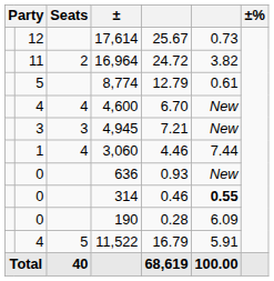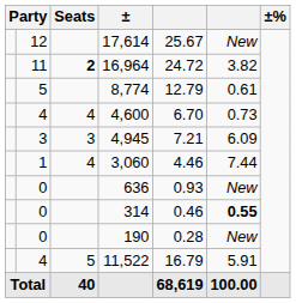 <table class=wikitable>
 <tr>
 <th colspan=2 align=center>Party</th>
 <th>Seats</th>
 <th>±</th>
 <th></th>
 <th></th>
 <th>±%</th>
 </tr>
 <tr>
 <td></td>
 <td align=right>12</td>
 <td align=right></td>
 <td align=right>17,614</td>
 <td align=right>25.67</td>
-<td align=right>0.73</td>
+<td align=right><em>New</em></td>
 </tr>
 <tr>
 <td></td>
 <td align=right>11</td>
-<td align=right> 2</td>
+<td align=right><strong> 2</strong></td>
 <td align=right>16,964</td>
 <td align=right>24.72</td>
 <td align=right>3.82</td>
 </tr>
 <tr>
 <td></td>
 <td align=right>5</td>
 <td align=right></td>
 <td align=right>8,774</td>
 <td align=right>12.79</td>
 <td align=right>0.61</td>
 </tr>
 <tr>
 <td></td>
 <td align=right>4</td>
 <td align=right> 4</td>
 <td align=right>4,600</td>
 <td align=right>6.70</td>
-<td align=right><em>New</em></td>
+<td align=right>0.73</td>
 </tr>
 <tr>
 <td></td>
 <td align=right>3</td>
 <td align=right> 3</td>
 <td align=right>4,945</td>
 <td align=right>7.21</td>
-<td align=right><em>New</em></td>
+<td align=right>6.09</td>
 </tr>
 <tr>
 <td></td>
 <td align=right>1</td>
 <td align=right> 4</td>
 <td align=right>3,060</td>
 <td align=right>4.46</td>
 <td align=right>7.44</td>
 </tr>
 <tr>
 <td></td>
 <td align=right>0</td>
 <td align=right></td>
 <td align=right>636</td>
 <td align=right>0.93</td>
 <td align=right><em>New</em></td>
 </tr>
 <tr>
 <td></td>
 <td align=right>0</td>
 <td align=right></td>
 <td align=right>314</td>
 <td align=right>0.46</td>
 <td align=right><strong>0.55</strong></td>
 </tr>
 <tr>
 <td></td>
 <td align=right>0</td>
 <td align=right></td>
 <td align=right>190</td>
 <td align=right>0.28</td>
-<td align=right>6.09</td>
+<td align=right><em>New</em></td>
 </tr>
 <tr>
 <td></td>
 <td align=right>4</td>
 <td align=right> 5</td>
 <td align=right>11,522</td>
 <td align=right>16.79</td>
 <td align=right>5.91</td>
 </tr>
 <tr style="font-weight:bold; background:rgb(232,232,232);">
 <td colspan=2 align=center>Total</td>
 <td align=right>40</td>
 <td align=center></td>
 <td align=right>68,619</td>
 <td align=center>100.00</td>
 <td align=center></td>
 </tr>
 </table>
